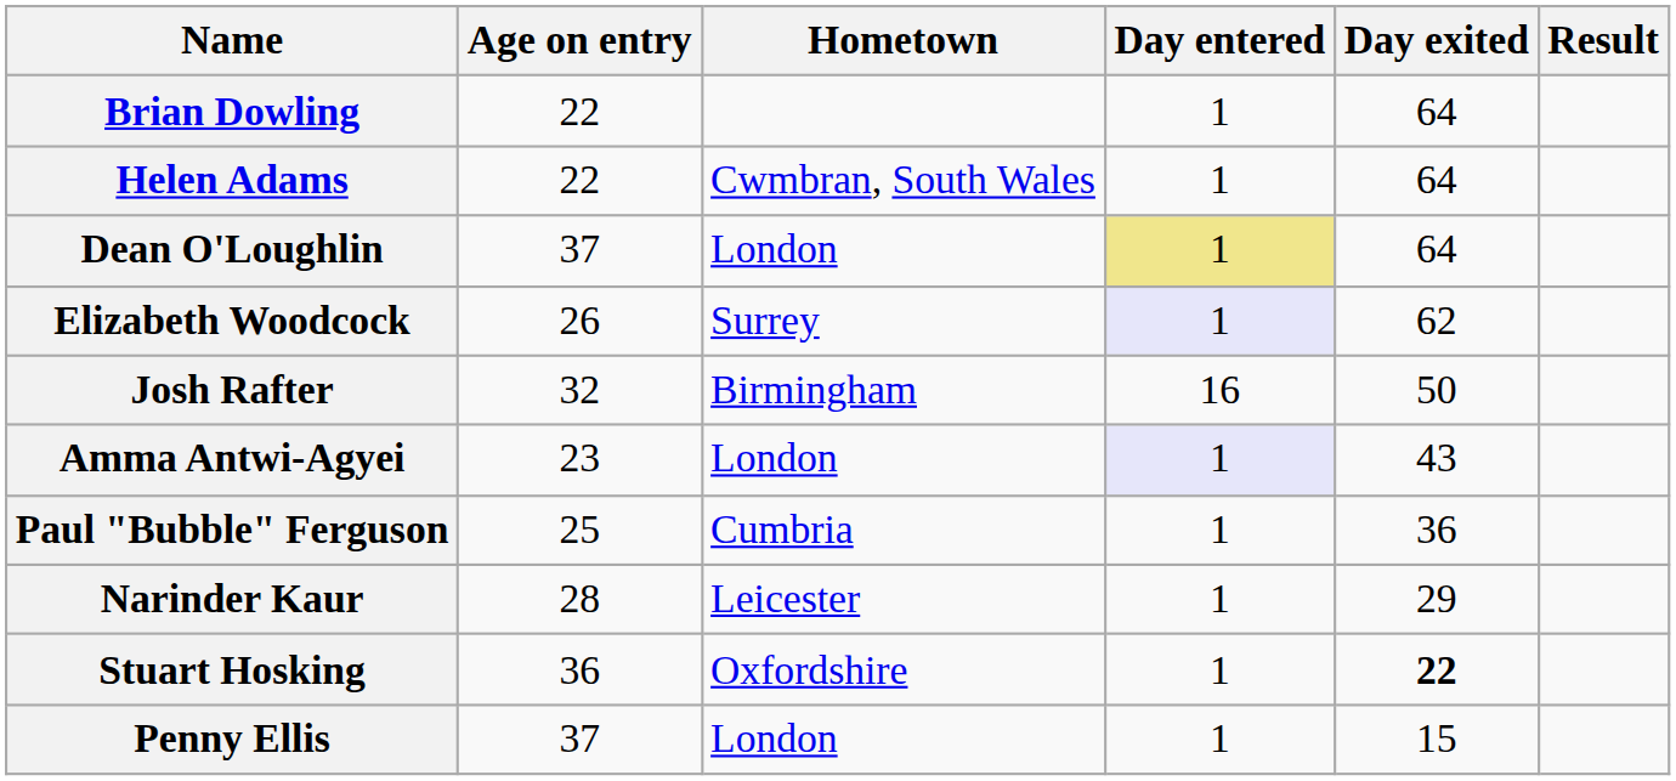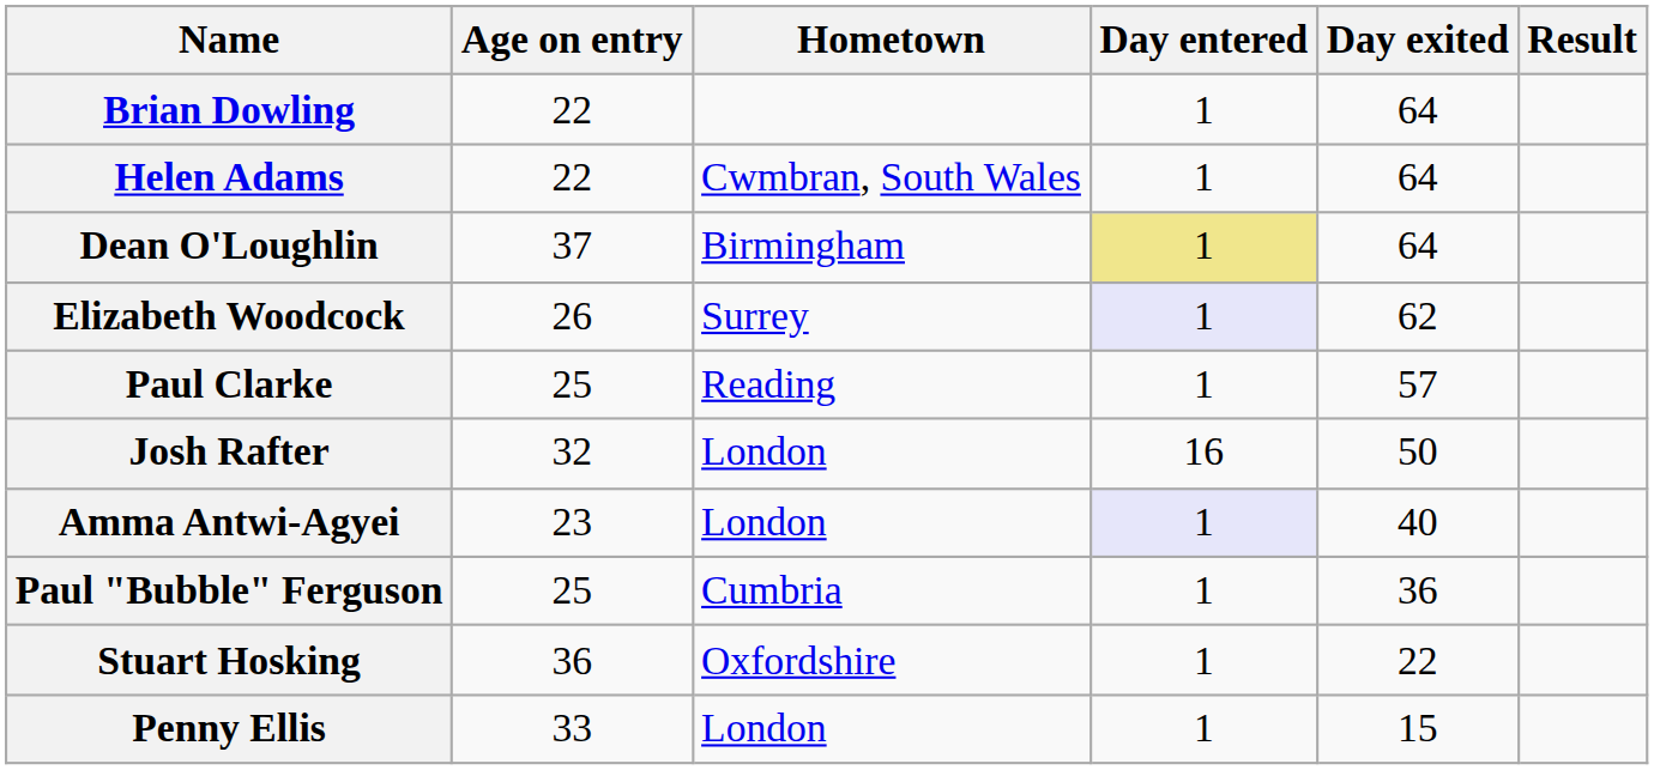 <table class="wikitable sortable" style="text-align:left; line-height:20px; width:auto;">
 <tr>
 <th scope="col">Name</th>
 <th scope="col">Age on entry</th>
 <th scope="col">Hometown</th>
 <th scope="col">Day entered</th>
 <th scope="col">Day exited</th>
 <th scope="col">Result</th>
 </tr>
 <tr>
 <th scope="row"><a href='#'>Brian Dowling</a></th>
 <td align="center">22</td>
 <td></td>
 <td align="center">1</td>
 <td align="center">64</td>
 <td></td>
 </tr>
 <tr>
 <th scope="row"><a href='#'>Helen Adams</a></th>
 <td align="center">22</td>
 <td><a href='#'>Cwmbran</a>, <a href='#'>South Wales</a></td>
 <td align="center">1</td>
 <td align="center">64</td>
 <td></td>
 </tr>
 <tr>
 <th scope="row">Dean O'Loughlin</th>
 <td align="center">37</td>
-<td><a href='#'>London</a></td>
+<td><a href='#'>Birmingham</a></td>
 <td align="center" style="background: khaki;">1</td>
 <td align="center">64</td>
 <td></td>
 </tr>
 <tr>
 <th scope="row">Elizabeth Woodcock</th>
 <td align="center">26</td>
 <td><a href='#'>Surrey</a></td>
 <td align="center" style="background: lavender;">1</td>
 <td align="center">62</td>
 <td></td>
 </tr>
 <tr>
+<th scope="row">Paul Clarke</th>
+<td align="center">25</td>
+<td><a href='#'>Reading</a></td>
+<td align="center">1</td>
+<td align="center">57</td>
+<td></td>
+</tr>
+<tr>
 <th scope="row">Josh Rafter</th>
 <td align="center">32</td>
-<td><a href='#'>Birmingham</a></td>
+<td><a href='#'>London</a></td>
 <td align="center">16</td>
 <td align="center">50</td>
 <td></td>
 </tr>
 <tr>
 <th scope="row">Amma Antwi-Agyei</th>
 <td align="center">23</td>
 <td><a href='#'>London</a></td>
 <td align="center" style="background: lavender;">1</td>
-<td align="center">43</td>
+<td align="center">40</td>
 <td></td>
 </tr>
 <tr>
 <th scope="row">Paul "Bubble" Ferguson</th>
 <td align="center">25</td>
 <td><a href='#'>Cumbria</a></td>
 <td align="center">1</td>
 <td align="center">36</td>
 <td></td>
 </tr>
 <tr>
-<th scope="row">Narinder Kaur</th>
-<td align="center">28</td>
-<td><a href='#'>Leicester</a></td>
-<td align="center">1</td>
-<td align="center">29</td>
-<td></td>
-</tr>
-<tr>
 <th scope="row">Stuart Hosking</th>
 <td align="center">36</td>
 <td><a href='#'>Oxfordshire</a></td>
 <td align="center">1</td>
-<td align="center"><strong>22</strong></td>
+<td align="center">22</td>
 <td></td>
 </tr>
 <tr>
 <th scope="row">Penny Ellis</th>
-<td align="center">37</td>
+<td align="center">33</td>
 <td><a href='#'>London</a></td>
 <td align="center">1</td>
 <td align="center">15</td>
 <td></td>
 </tr>
 </table>
